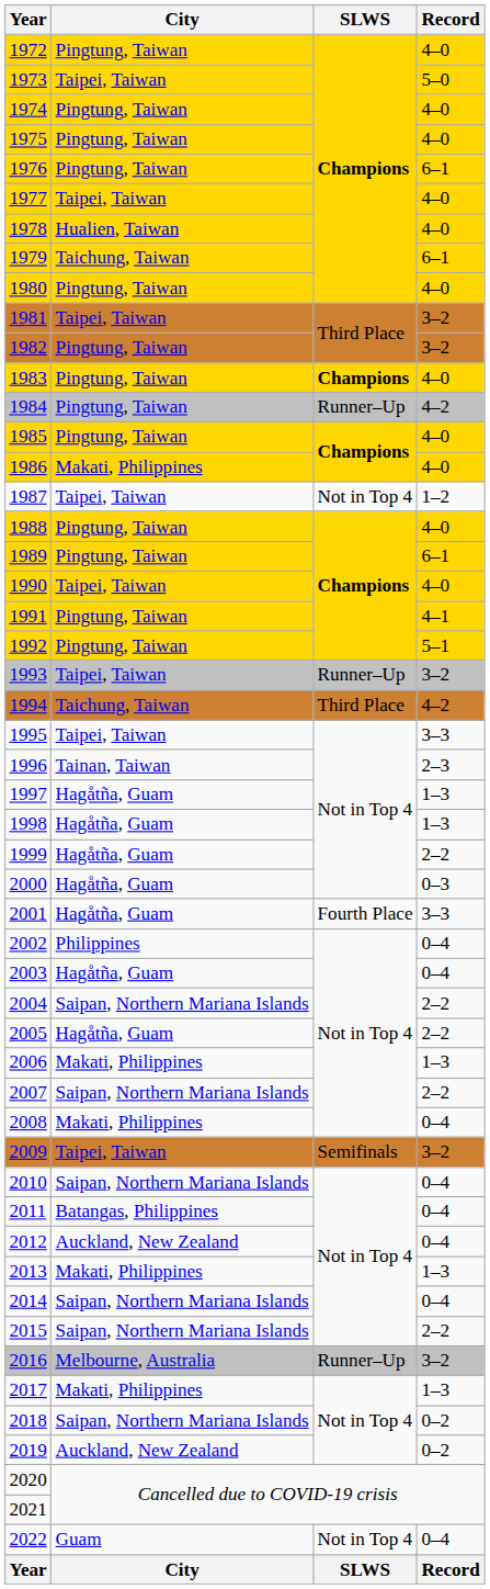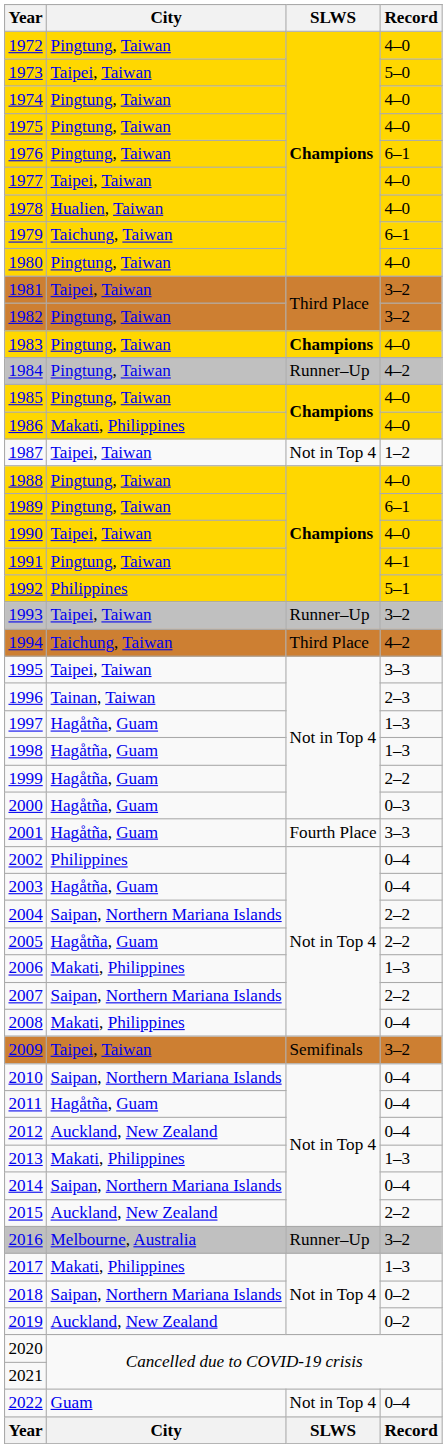 <table class="wikitable">
 <tr>
 <th>Year</th>
 <th>City</th>
 <th>SLWS</th>
 <th>Record</th>
 </tr>
 <tr style="background:gold;">
 <td><a href='#'>1972</a></td>
 <td> <a href='#'>Pingtung</a>, <a href='#'>Taiwan</a></td>
 <td rowspan=9><strong>Champions</strong></td>
 <td>4–0</td>
 </tr>
 <tr style="background:gold;">
 <td><a href='#'>1973</a></td>
 <td> <a href='#'>Taipei</a>, <a href='#'>Taiwan</a></td>
 <td>5–0</td>
 </tr>
 <tr style="background:gold;">
 <td><a href='#'>1974</a></td>
 <td> <a href='#'>Pingtung</a>, <a href='#'>Taiwan</a></td>
 <td>4–0</td>
 </tr>
 <tr style="background:gold;">
 <td><a href='#'>1975</a></td>
 <td> <a href='#'>Pingtung</a>, <a href='#'>Taiwan</a></td>
 <td>4–0</td>
 </tr>
 <tr style="background:gold;">
 <td><a href='#'>1976</a></td>
 <td> <a href='#'>Pingtung</a>, <a href='#'>Taiwan</a></td>
 <td>6–1</td>
 </tr>
 <tr style="background:gold;">
 <td><a href='#'>1977</a></td>
 <td> <a href='#'>Taipei</a>, <a href='#'>Taiwan</a></td>
 <td>4–0</td>
 </tr>
 <tr style="background:gold;">
 <td><a href='#'>1978</a></td>
 <td> <a href='#'>Hualien</a>, <a href='#'>Taiwan</a></td>
 <td>4–0</td>
 </tr>
 <tr style="background:gold;">
 <td><a href='#'>1979</a></td>
 <td> <a href='#'>Taichung</a>, <a href='#'>Taiwan</a></td>
 <td>6–1</td>
 </tr>
 <tr style="background:gold;">
 <td><a href='#'>1980</a></td>
 <td> <a href='#'>Pingtung</a>, <a href='#'>Taiwan</a></td>
 <td>4–0</td>
 </tr>
 <tr style="background:#cd7f32;">
 <td><a href='#'>1981</a></td>
 <td> <a href='#'>Taipei</a>, <a href='#'>Taiwan</a></td>
 <td rowspan=2>Third Place</td>
 <td>3–2</td>
 </tr>
 <tr style="background:#cd7f32;">
 <td><a href='#'>1982</a></td>
 <td> <a href='#'>Pingtung</a>, <a href='#'>Taiwan</a></td>
 <td>3–2</td>
 </tr>
 <tr style="background:gold;">
 <td><a href='#'>1983</a></td>
 <td> <a href='#'>Pingtung</a>, <a href='#'>Taiwan</a></td>
 <td><strong>Champions</strong></td>
 <td>4–0</td>
 </tr>
 <tr style="background:silver;">
 <td><a href='#'>1984</a></td>
 <td> <a href='#'>Pingtung</a>, <a href='#'>Taiwan</a></td>
 <td>Runner–Up</td>
 <td>4–2</td>
 </tr>
 <tr style="background:gold;">
 <td><a href='#'>1985</a></td>
 <td> <a href='#'>Pingtung</a>, <a href='#'>Taiwan</a></td>
 <td rowspan=2><strong>Champions</strong></td>
 <td>4–0</td>
 </tr>
 <tr style="background:gold;">
 <td><a href='#'>1986</a></td>
 <td> <a href='#'>Makati</a>, <a href='#'>Philippines</a></td>
 <td>4–0</td>
 </tr>
 <tr>
 <td><a href='#'>1987</a></td>
 <td> <a href='#'>Taipei</a>, <a href='#'>Taiwan</a></td>
 <td>Not in Top 4</td>
 <td>1–2</td>
 </tr>
 <tr style="background:gold;">
 <td><a href='#'>1988</a></td>
 <td> <a href='#'>Pingtung</a>, <a href='#'>Taiwan</a></td>
 <td rowspan=5><strong>Champions</strong></td>
 <td>4–0</td>
 </tr>
 <tr style="background:gold;">
 <td><a href='#'>1989</a></td>
 <td> <a href='#'>Pingtung</a>, <a href='#'>Taiwan</a></td>
 <td>6–1</td>
 </tr>
 <tr style="background:gold;">
 <td><a href='#'>1990</a></td>
 <td> <a href='#'>Taipei</a>, <a href='#'>Taiwan</a></td>
 <td>4–0</td>
 </tr>
 <tr style="background:gold;">
 <td><a href='#'>1991</a></td>
 <td> <a href='#'>Pingtung</a>, <a href='#'>Taiwan</a></td>
 <td>4–1</td>
 </tr>
 <tr style="background:gold;">
 <td><a href='#'>1992</a></td>
-<td> <a href='#'>Pingtung</a>, <a href='#'>Taiwan</a></td>
+<td> <a href='#'>Philippines</a></td>
 <td>5–1</td>
 </tr>
 <tr style="background:silver;">
 <td><a href='#'>1993</a></td>
 <td> <a href='#'>Taipei</a>, <a href='#'>Taiwan</a></td>
 <td>Runner–Up</td>
 <td>3–2</td>
 </tr>
 <tr style="background:#cd7f32;">
 <td><a href='#'>1994</a></td>
 <td> <a href='#'>Taichung</a>, <a href='#'>Taiwan</a></td>
 <td>Third Place</td>
 <td>4–2</td>
 </tr>
 <tr>
 <td><a href='#'>1995</a></td>
 <td> <a href='#'>Taipei</a>, <a href='#'>Taiwan</a></td>
 <td rowspan=6>Not in Top 4</td>
 <td>3–3</td>
 </tr>
 <tr>
 <td><a href='#'>1996</a></td>
 <td> <a href='#'>Tainan</a>, <a href='#'>Taiwan</a></td>
 <td>2–3</td>
 </tr>
 <tr>
 <td><a href='#'>1997</a></td>
 <td> <a href='#'>Hagåtña</a>, <a href='#'>Guam</a></td>
 <td>1–3</td>
 </tr>
 <tr>
 <td><a href='#'>1998</a></td>
 <td> <a href='#'>Hagåtña</a>, <a href='#'>Guam</a></td>
 <td>1–3</td>
 </tr>
 <tr>
 <td><a href='#'>1999</a></td>
 <td> <a href='#'>Hagåtña</a>, <a href='#'>Guam</a></td>
 <td>2–2</td>
 </tr>
 <tr>
 <td><a href='#'>2000</a></td>
 <td> <a href='#'>Hagåtña</a>, <a href='#'>Guam</a></td>
 <td>0–3</td>
 </tr>
 <tr>
 <td><a href='#'>2001</a></td>
 <td> <a href='#'>Hagåtña</a>, <a href='#'>Guam</a></td>
 <td>Fourth Place</td>
 <td>3–3</td>
 </tr>
 <tr>
 <td><a href='#'>2002</a></td>
 <td> <a href='#'>Philippines</a></td>
 <td rowspan=7>Not in Top 4</td>
 <td>0–4</td>
 </tr>
 <tr>
 <td><a href='#'>2003</a></td>
 <td> <a href='#'>Hagåtña</a>, <a href='#'>Guam</a></td>
 <td>0–4</td>
 </tr>
 <tr>
 <td><a href='#'>2004</a></td>
 <td> <a href='#'>Saipan</a>, <a href='#'>Northern Mariana Islands</a></td>
 <td>2–2</td>
 </tr>
 <tr>
 <td><a href='#'>2005</a></td>
 <td> <a href='#'>Hagåtña</a>, <a href='#'>Guam</a></td>
 <td>2–2</td>
 </tr>
 <tr>
 <td><a href='#'>2006</a></td>
 <td> <a href='#'>Makati</a>, <a href='#'>Philippines</a></td>
 <td>1–3</td>
 </tr>
 <tr>
 <td><a href='#'>2007</a></td>
 <td> <a href='#'>Saipan</a>, <a href='#'>Northern Mariana Islands</a></td>
 <td>2–2</td>
 </tr>
 <tr>
 <td><a href='#'>2008</a></td>
 <td> <a href='#'>Makati</a>, <a href='#'>Philippines</a></td>
 <td>0–4</td>
 </tr>
 <tr style="background:#cd7f32;">
 <td><a href='#'>2009</a></td>
 <td> <a href='#'>Taipei</a>, <a href='#'>Taiwan</a></td>
 <td>Semifinals</td>
 <td>3–2</td>
 </tr>
 <tr>
 <td><a href='#'>2010</a></td>
 <td> <a href='#'>Saipan</a>, <a href='#'>Northern Mariana Islands</a></td>
 <td rowspan=6>Not in Top 4</td>
 <td>0–4</td>
 </tr>
 <tr>
 <td><a href='#'>2011</a></td>
-<td> <a href='#'>Batangas</a>, <a href='#'>Philippines</a></td>
+<td> <a href='#'>Hagåtña</a>, <a href='#'>Guam</a></td>
 <td>0–4</td>
 </tr>
 <tr>
 <td><a href='#'>2012</a></td>
 <td> <a href='#'>Auckland</a>, <a href='#'>New Zealand</a></td>
 <td>0–4</td>
 </tr>
 <tr>
 <td><a href='#'>2013</a></td>
 <td> <a href='#'>Makati</a>, <a href='#'>Philippines</a></td>
 <td>1–3</td>
 </tr>
 <tr>
 <td><a href='#'>2014</a></td>
 <td> <a href='#'>Saipan</a>, <a href='#'>Northern Mariana Islands</a></td>
 <td>0–4</td>
 </tr>
 <tr>
 <td><a href='#'>2015</a></td>
-<td> <a href='#'>Saipan</a>, <a href='#'>Northern Mariana Islands</a></td>
+<td> <a href='#'>Auckland</a>, <a href='#'>New Zealand</a></td>
 <td>2–2</td>
 </tr>
 <tr style="background:silver;">
 <td><a href='#'>2016</a></td>
 <td> <a href='#'>Melbourne</a>, <a href='#'>Australia</a></td>
 <td>Runner–Up</td>
 <td>3–2</td>
 </tr>
 <tr>
 <td><a href='#'>2017</a></td>
 <td> <a href='#'>Makati</a>, <a href='#'>Philippines</a></td>
 <td rowspan=3>Not in Top 4</td>
 <td>1–3</td>
 </tr>
 <tr>
 <td><a href='#'>2018</a></td>
 <td> <a href='#'>Saipan</a>, <a href='#'>Northern Mariana Islands</a></td>
 <td>0–2</td>
 </tr>
 <tr>
 <td><a href='#'>2019</a></td>
 <td> <a href='#'>Auckland</a>, <a href='#'>New Zealand</a></td>
 <td>0–2</td>
 </tr>
 <tr>
 <td>2020</td>
 <td colspan=3 rowspan=2 style="text-align:center;"><em>Cancelled due to COVID-19 crisis</em> </td>
 </tr>
 <tr>
 <td>2021</td>
 </tr>
 <tr>
 <td><a href='#'>2022</a></td>
 <td> <a href='#'>Guam</a></td>
 <td>Not in Top 4</td>
 <td>0–4</td>
 </tr>
 <tr>
 <th>Year</th>
 <th>City</th>
 <th>SLWS</th>
 <th>Record</th>
 </tr>
 </table>
